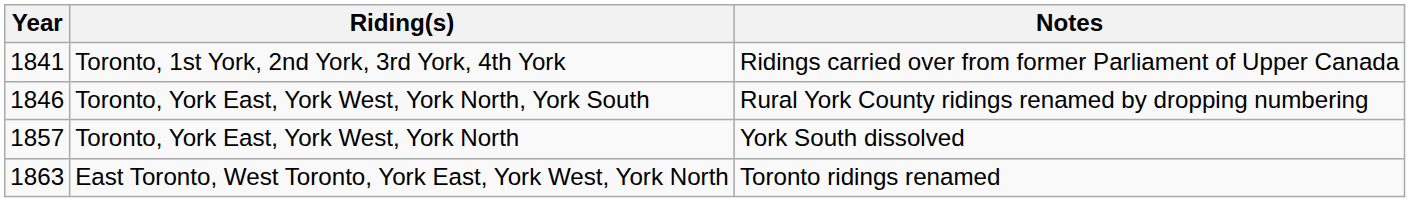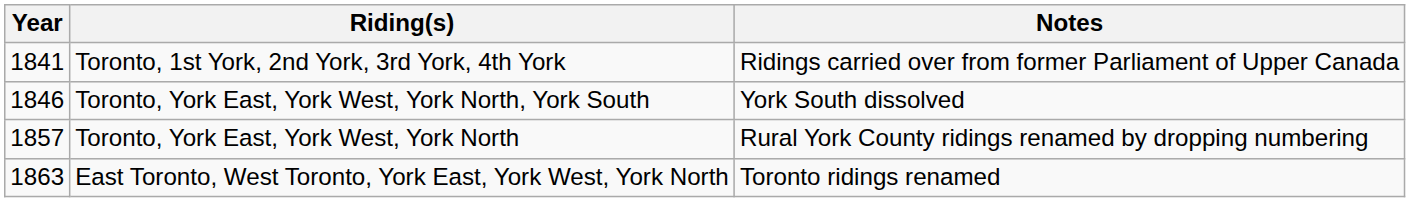 <table class="wikitable">
 <tr>
 <th>Year</th>
 <th>Riding(s)</th>
 <th>Notes</th>
 </tr>
 <tr>
 <td>1841</td>
 <td>Toronto, 1st York, 2nd York, 3rd York, 4th York</td>
 <td>Ridings carried over from former Parliament of Upper Canada</td>
 </tr>
 <tr>
 <td>1846</td>
 <td>Toronto, York East, York West, York North, York South</td>
-<td>Rural York County ridings renamed by dropping numbering</td>
+<td>York South dissolved</td>
 </tr>
 <tr>
 <td>1857</td>
 <td>Toronto, York East, York West, York North</td>
-<td>York South dissolved</td>
+<td>Rural York County ridings renamed by dropping numbering</td>
 </tr>
 <tr>
 <td>1863</td>
 <td>East Toronto, West Toronto, York East, York West, York North</td>
 <td>Toronto ridings renamed</td>
 </tr>
 </table>
